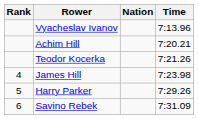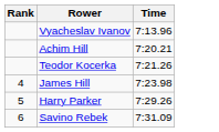 <table class="wikitable sortable" style="text-align:center">
 <tr>
 <th>Rank</th>
 <th>Rower</th>
-<th>Nation</th>
 <th>Time</th>
 </tr>
 <tr>
 <td></td>
 <td align=left><a href='#'>Vyacheslav Ivanov</a></td>
-<td align=left></td>
 <td>7:13.96</td>
 </tr>
 <tr>
 <td></td>
 <td align=left><a href='#'>Achim Hill</a></td>
-<td align=left></td>
 <td>7:20.21</td>
 </tr>
 <tr>
 <td></td>
 <td align=left><a href='#'>Teodor Kocerka</a></td>
-<td align=left></td>
 <td>7:21.26</td>
 </tr>
 <tr>
 <td>4</td>
 <td align=left><a href='#'>James Hill</a></td>
-<td align=left></td>
 <td>7:23.98</td>
 </tr>
 <tr>
 <td>5</td>
 <td align=left><a href='#'>Harry Parker</a></td>
-<td align=left></td>
 <td>7:29.26</td>
 </tr>
 <tr>
 <td>6</td>
 <td align=left><a href='#'>Savino Rebek</a></td>
-<td align=left></td>
 <td>7:31.09</td>
 </tr>
 </table>
